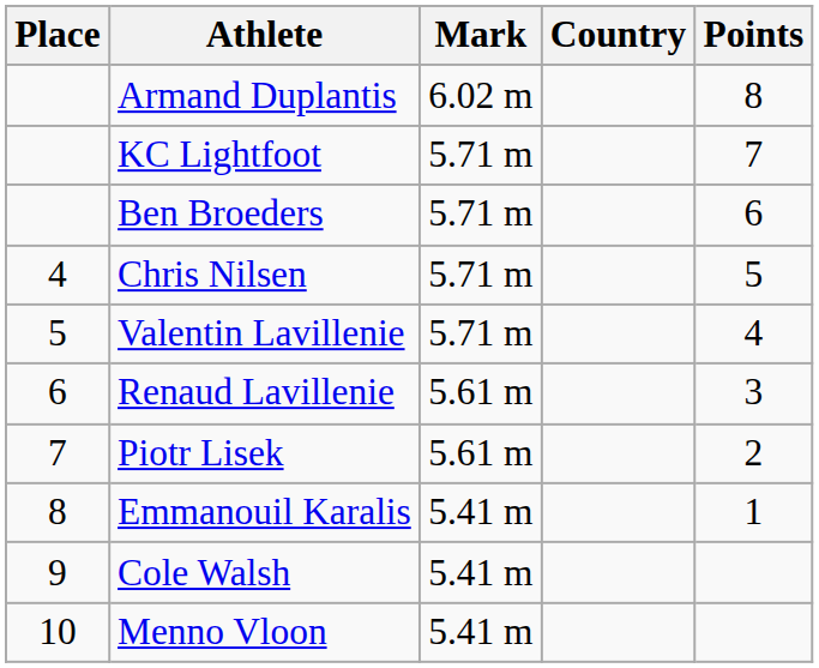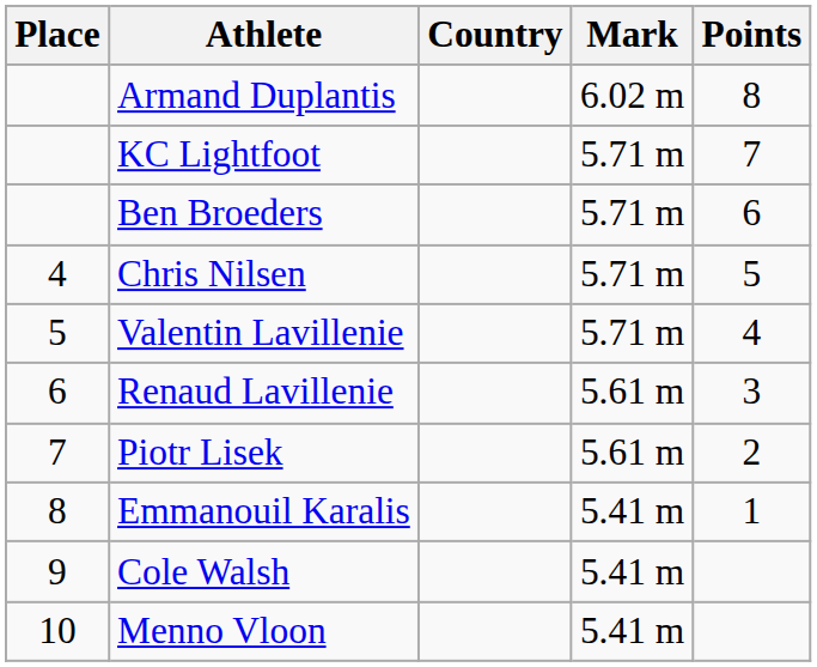 <table class="wikitable">
 <tr>
 <th>Place</th>
 <th>Athlete</th>
+<th>Country</th>
 <th>Mark</th>
-<th>Country</th>
 <th>Points</th>
 </tr>
 <tr>
 <td align=center></td>
 <td><a href='#'>Armand Duplantis</a></td>
+<td></td>
 <td>6.02 m</td>
-<td></td>
 <td align=center>8</td>
 </tr>
 <tr>
 <td align=center></td>
 <td><a href='#'>KC Lightfoot</a></td>
+<td></td>
 <td>5.71 m</td>
-<td></td>
 <td align=center>7</td>
 </tr>
 <tr>
 <td align=center></td>
 <td><a href='#'>Ben Broeders</a></td>
+<td></td>
 <td>5.71 m</td>
-<td></td>
 <td align=center>6</td>
 </tr>
 <tr>
 <td align=center>4</td>
 <td><a href='#'>Chris Nilsen</a></td>
+<td></td>
 <td>5.71 m</td>
-<td></td>
 <td align=center>5</td>
 </tr>
 <tr>
 <td align=center>5</td>
 <td><a href='#'>Valentin Lavillenie</a></td>
+<td></td>
 <td>5.71 m</td>
-<td></td>
 <td align=center>4</td>
 </tr>
 <tr>
 <td align=center>6</td>
 <td><a href='#'>Renaud Lavillenie</a></td>
+<td></td>
 <td>5.61 m</td>
-<td></td>
 <td align=center>3</td>
 </tr>
 <tr>
 <td align=center>7</td>
 <td><a href='#'>Piotr Lisek</a></td>
+<td></td>
 <td>5.61 m</td>
-<td></td>
 <td align=center>2</td>
 </tr>
 <tr>
 <td align=center>8</td>
 <td><a href='#'>Emmanouil Karalis</a></td>
+<td></td>
 <td>5.41 m</td>
-<td></td>
 <td align=center>1</td>
 </tr>
 <tr>
 <td align=center>9</td>
 <td><a href='#'>Cole Walsh</a></td>
+<td></td>
 <td>5.41 m</td>
-<td></td>
 <td align=center></td>
 </tr>
 <tr>
 <td align=center>10</td>
 <td><a href='#'>Menno Vloon</a></td>
+<td></td>
 <td>5.41 m</td>
-<td></td>
 <td align=center></td>
 </tr>
 </table>
